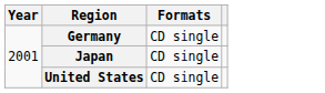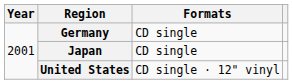 <table class="wikitable plainrowheaders" style="text-align:center;">
 <tr>
 <th>Year</th>
 <th>Region</th>
 <th>Formats</th>
 <th></th>
 </tr>
 <tr>
 <td rowspan="3">2001</td>
 <th scope="row">Germany</th>
 <td align="left">CD single</td>
 <td></td>
 </tr>
 <tr>
 <th scope="row">Japan</th>
 <td align="left">CD single</td>
 <td></td>
 </tr>
 <tr>
 <th scope="row">United States</th>
-<td align="left">CD single</td>
+<td align="left">CD single · 12" vinyl</td>
 <td></td>
 </tr>
 </table>
